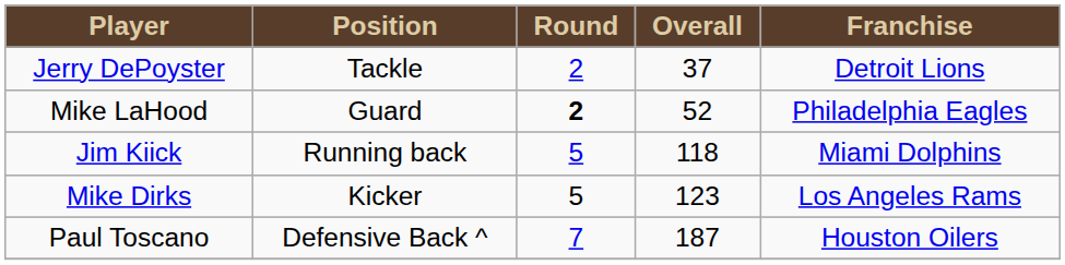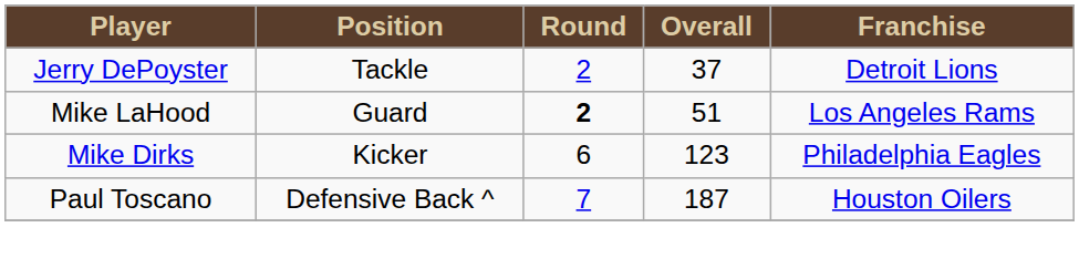 <table class="wikitable" width="50%">
 <tr align="center"  style="background:#593D2B;color:#DDCCA5;">
 <td><strong>Player</strong></td>
 <td><strong>Position</strong></td>
 <td><strong>Round</strong></td>
 <td><strong>Overall</strong></td>
 <td><strong>Franchise</strong></td>
 </tr>
 <tr align="center" bgcolor="">
 <td><a href='#'>Jerry DePoyster</a></td>
 <td>Tackle</td>
 <td><a href='#'>2</a></td>
 <td>37</td>
 <td><a href='#'>Detroit Lions</a></td>
 </tr>
 <tr align="center" bgcolor="">
 <td>Mike LaHood</td>
 <td>Guard</td>
 <td><strong>2</strong></td>
-<td>52</td>
-<td><a href='#'>Philadelphia Eagles</a></td>
-</tr>
-<tr align="center" bgcolor="">
-<td><a href='#'>Jim Kiick</a></td>
-<td>Running back</td>
-<td><a href='#'>5</a></td>
-<td>118</td>
-<td><a href='#'>Miami Dolphins</a></td>
+<td>51</td>
+<td><a href='#'>Los Angeles Rams</a></td>
 </tr>
 <tr align="center" bgcolor="">
 <td><a href='#'>Mike Dirks</a></td>
 <td>Kicker</td>
-<td>5</td>
+<td>6</td>
 <td>123</td>
-<td><a href='#'>Los Angeles Rams</a></td>
+<td><a href='#'>Philadelphia Eagles</a></td>
 </tr>
 <tr align="center" bgcolor="">
 <td>Paul Toscano</td>
 <td>Defensive Back ^</td>
 <td><a href='#'>7</a></td>
 <td>187</td>
 <td><a href='#'>Houston Oilers</a></td>
 </tr>
 <tr align="center" bgcolor="">
 </tr>
 </table>
